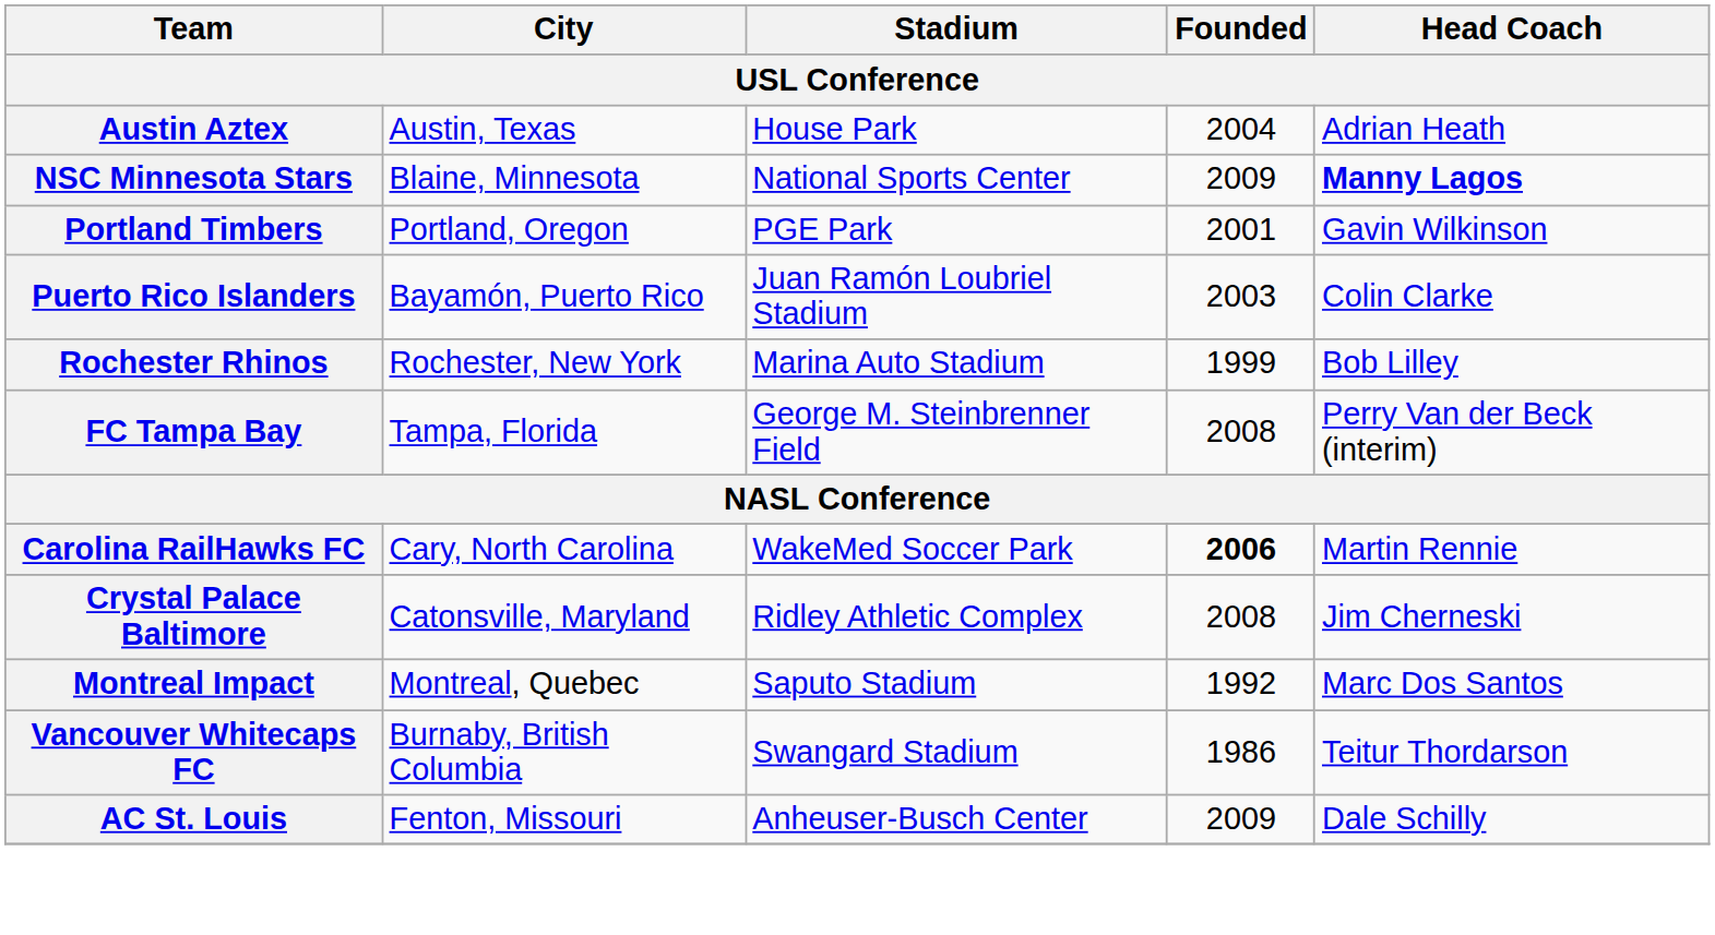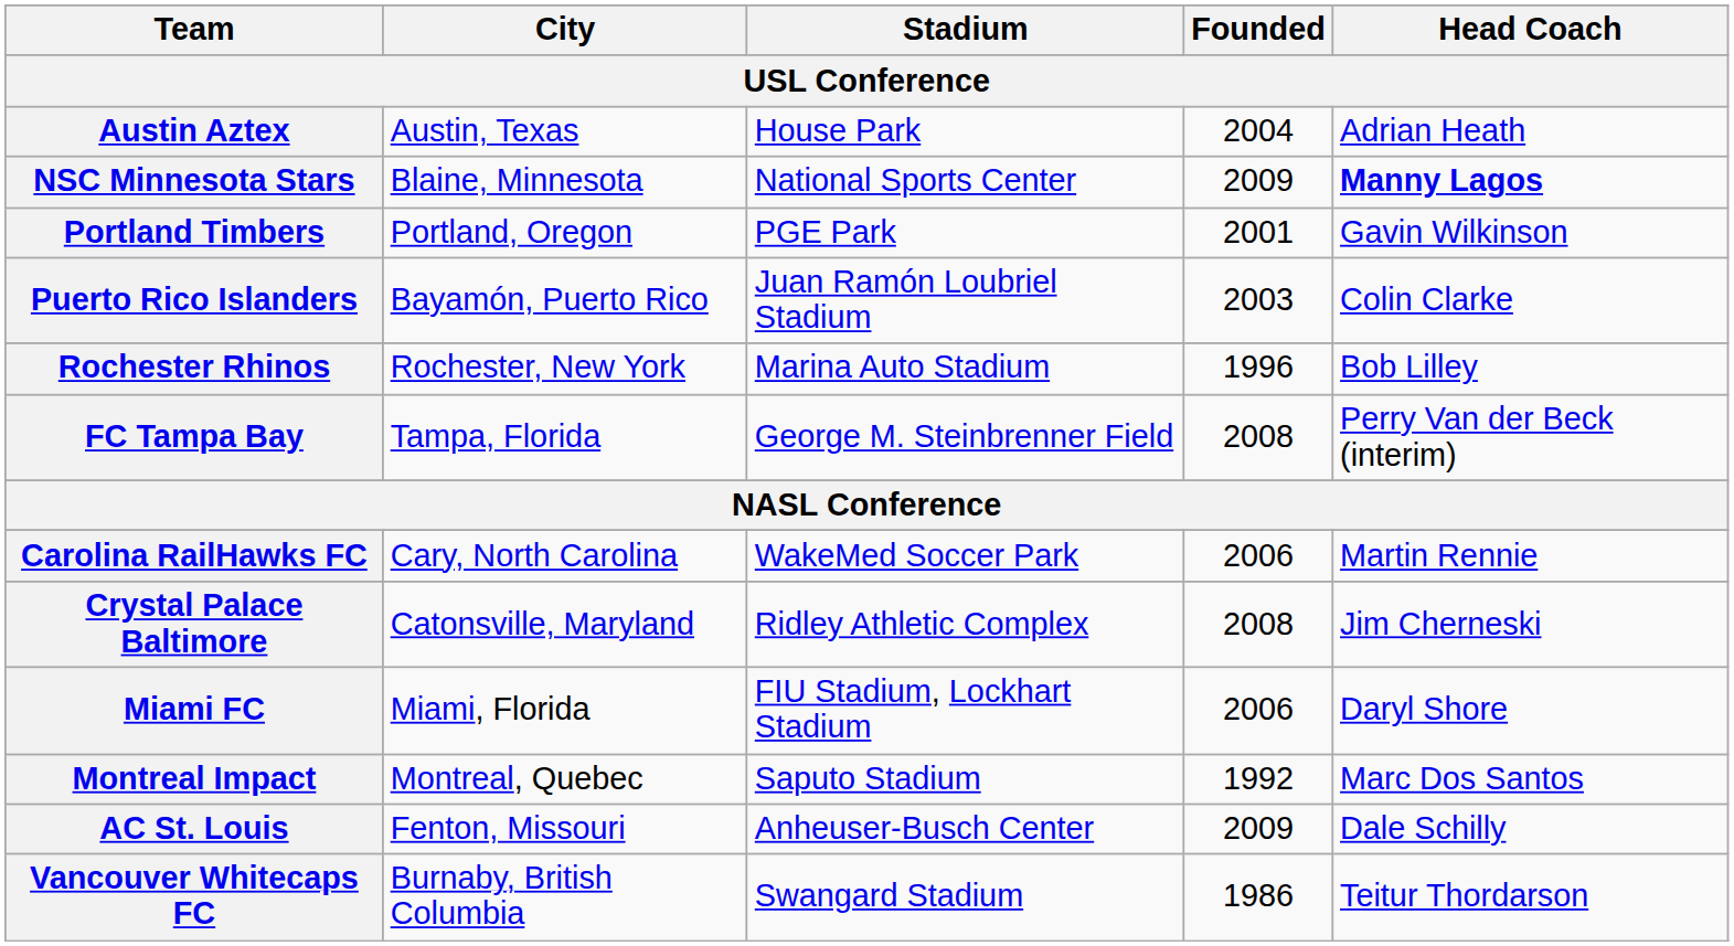 <table class="wikitable">
 <tr>
 <th>Team</th>
 <th>City</th>
 <th>Stadium</th>
 <th>Founded</th>
 <th>Head Coach</th>
 </tr>
 <tr>
 <th colspan=5>USL Conference</th>
 </tr>
 <tr>
 <th><a href='#'>Austin Aztex</a></th>
 <td><a href='#'>Austin, Texas</a></td>
 <td><a href='#'>House Park</a></td>
 <td align=center>2004</td>
 <td><a href='#'>Adrian Heath</a></td>
 </tr>
 <tr>
 <th><a href='#'>NSC Minnesota Stars</a></th>
 <td><a href='#'>Blaine, Minnesota</a></td>
 <td><a href='#'>National Sports Center</a></td>
 <td align=center>2009</td>
 <td><strong><a href='#'>Manny Lagos</a></strong></td>
 </tr>
 <tr>
 <th><a href='#'>Portland Timbers</a></th>
 <td><a href='#'>Portland, Oregon</a></td>
 <td><a href='#'>PGE Park</a></td>
 <td align=center>2001</td>
 <td><a href='#'>Gavin Wilkinson</a></td>
 </tr>
 <tr>
 <th><a href='#'>Puerto Rico Islanders</a></th>
 <td><a href='#'>Bayamón, Puerto Rico</a></td>
 <td><a href='#'>Juan Ramón Loubriel Stadium</a></td>
 <td align=center>2003</td>
 <td><a href='#'>Colin Clarke</a></td>
 </tr>
 <tr>
 <th><a href='#'>Rochester Rhinos</a></th>
 <td><a href='#'>Rochester, New York</a></td>
 <td><a href='#'>Marina Auto Stadium</a></td>
-<td align=center>1999</td>
+<td align=center>1996</td>
 <td><a href='#'>Bob Lilley</a></td>
 </tr>
 <tr>
 <th><a href='#'>FC Tampa Bay</a></th>
 <td><a href='#'>Tampa, Florida</a></td>
 <td><a href='#'>George M. Steinbrenner Field</a></td>
 <td align=center>2008</td>
 <td><a href='#'>Perry Van der Beck</a> (interim)</td>
 </tr>
 <tr>
 <th style=background-color:light colspan=5>NASL Conference</th>
 </tr>
 <tr>
 <th><a href='#'>Carolina RailHawks FC</a></th>
 <td><a href='#'>Cary, North Carolina</a></td>
 <td><a href='#'>WakeMed Soccer Park</a></td>
-<td align=center><strong>2006</strong></td>
+<td align=center>2006</td>
 <td><a href='#'>Martin Rennie</a></td>
 </tr>
 <tr>
 <th><a href='#'>Crystal Palace Baltimore</a></th>
 <td><a href='#'>Catonsville, Maryland</a></td>
 <td><a href='#'>Ridley Athletic Complex</a></td>
 <td align=center>2008</td>
 <td><a href='#'>Jim Cherneski</a></td>
 </tr>
 <tr>
+<th><a href='#'>Miami FC</a></th>
+<td><a href='#'>Miami</a>, Florida</td>
+<td><a href='#'>FIU Stadium</a>, <a href='#'>Lockhart Stadium</a></td>
+<td align=center>2006</td>
+<td><a href='#'>Daryl Shore</a></td>
+</tr>
+<tr>
 <th><a href='#'>Montreal Impact</a></th>
 <td><a href='#'>Montreal</a>, Quebec</td>
 <td><a href='#'>Saputo Stadium</a></td>
 <td align=center>1992</td>
 <td><a href='#'>Marc Dos Santos</a></td>
+</tr>
+<tr>
+<th><a href='#'>AC St. Louis</a></th>
+<td><a href='#'>Fenton, Missouri</a></td>
+<td><a href='#'>Anheuser-Busch Center</a></td>
+<td align=center>2009</td>
+<td><a href='#'>Dale Schilly</a></td>
 </tr>
 <tr>
 <th><a href='#'>Vancouver Whitecaps FC</a></th>
 <td><a href='#'>Burnaby, British Columbia</a></td>
 <td><a href='#'>Swangard Stadium</a></td>
 <td align=center>1986</td>
 <td><a href='#'>Teitur Thordarson</a></td>
 </tr>
 <tr>
-<th><a href='#'>AC St. Louis</a></th>
-<td><a href='#'>Fenton, Missouri</a></td>
-<td><a href='#'>Anheuser-Busch Center</a></td>
-<td align=center>2009</td>
-<td><a href='#'>Dale Schilly</a></td>
-</tr>
-<tr>
 </tr>
 </table>
